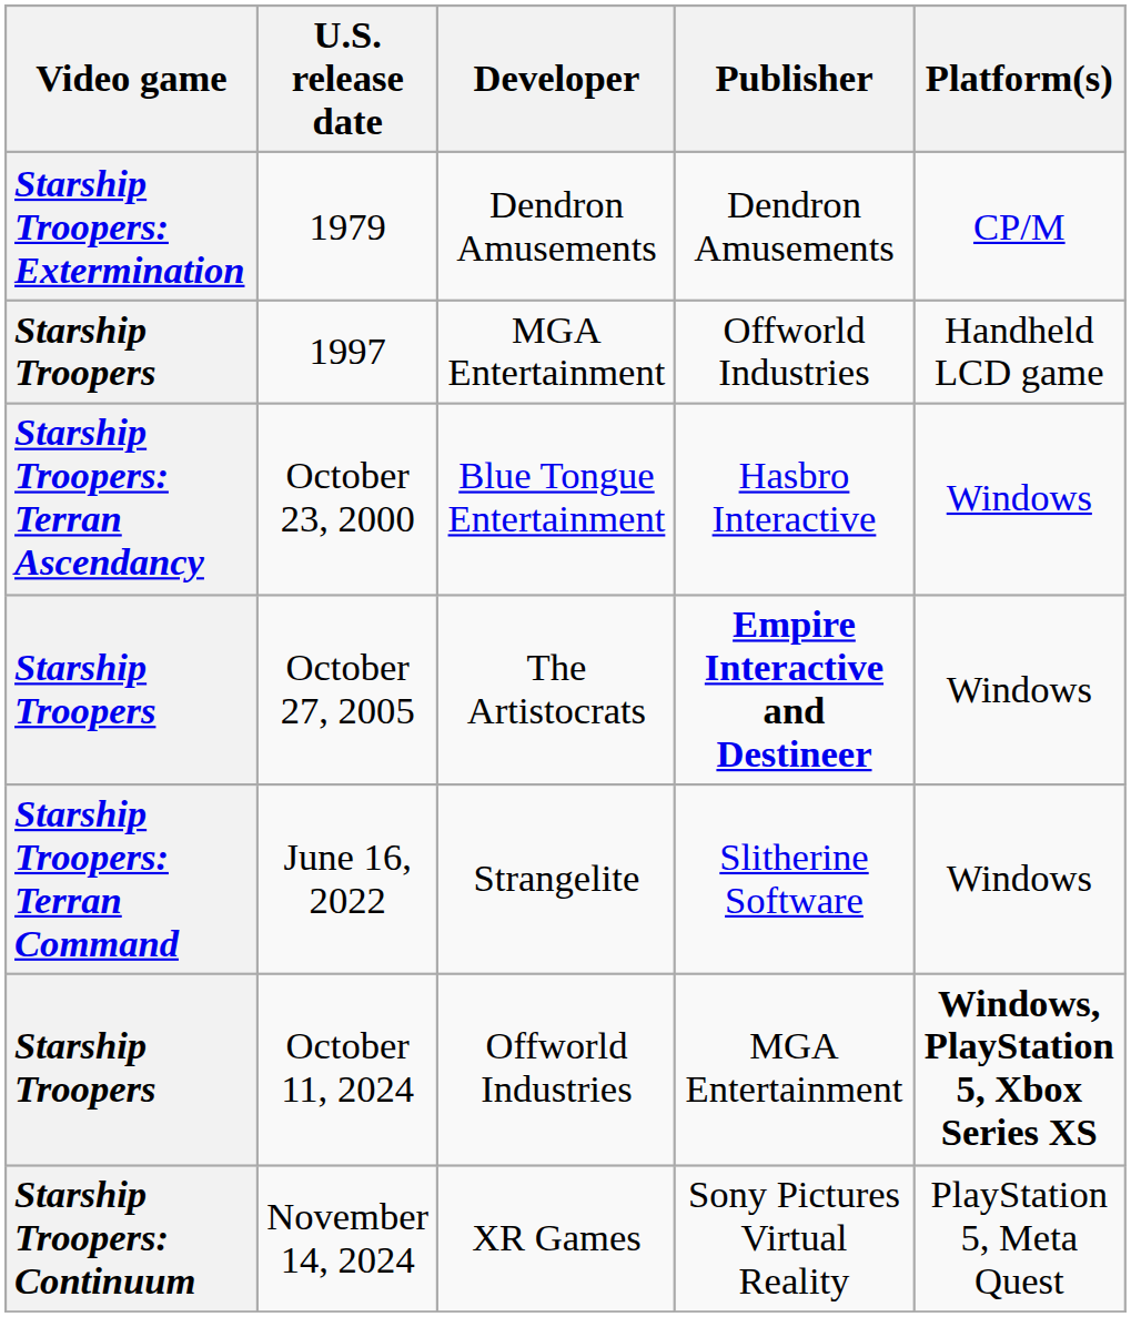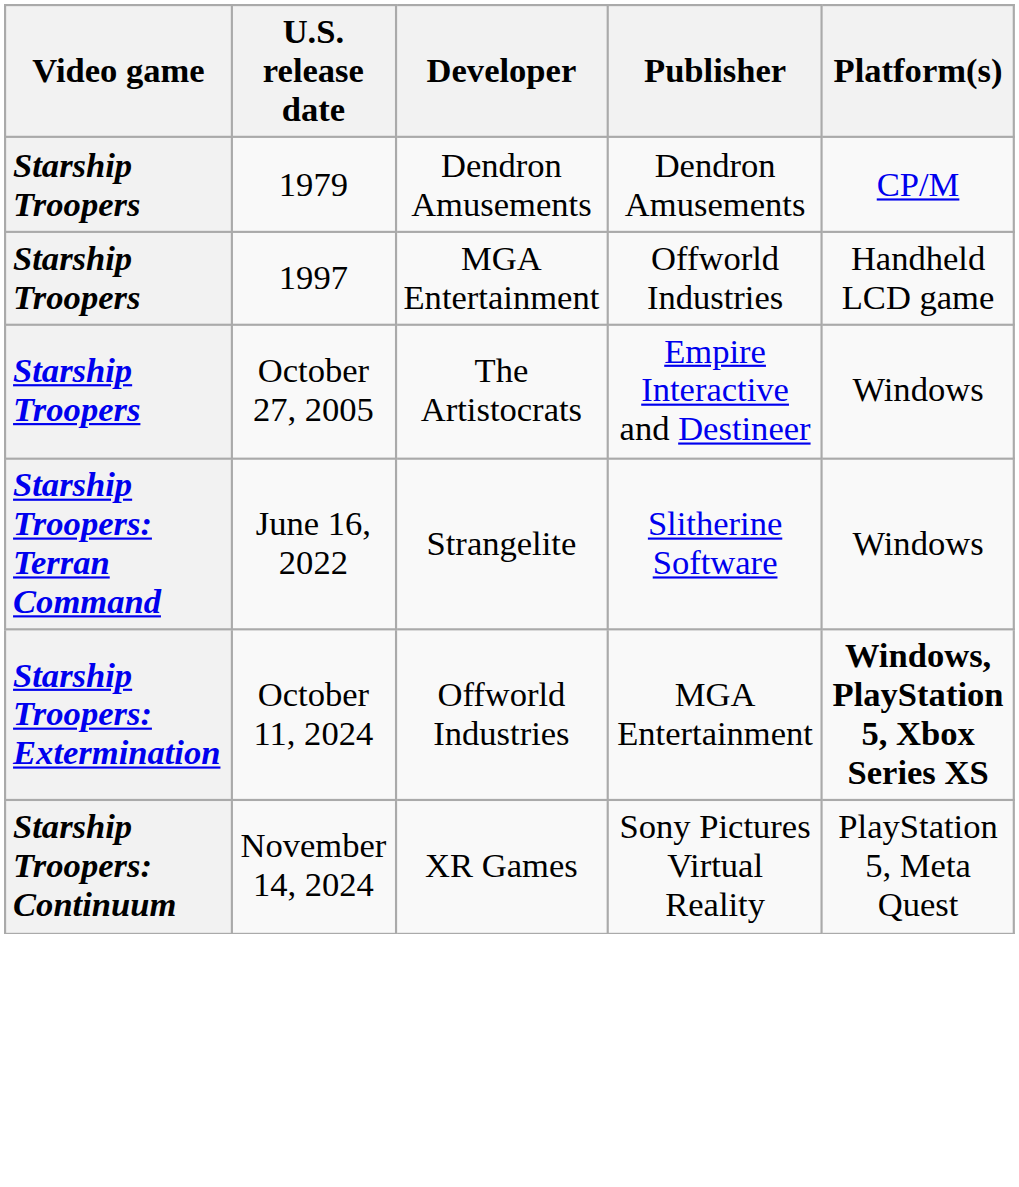 <table class="wikitable plainrowheaders" style="text-align:center; width:75%;">
 <tr>
 <th scope="col">Video game</th>
 <th scope="col">U.S. release date</th>
 <th scope="col">Developer</th>
 <th scope="col">Publisher</th>
 <th scope="col">Platform(s)</th>
 </tr>
 <tr>
-<th scope="row" style="text-align:left"><em><a href='#'>Starship Troopers: Extermination</a></em></th>
+<th scope="row" style="text-align:left"><em>Starship Troopers</em></th>
 <td>1979</td>
 <td align="center">Dendron Amusements</td>
 <td align="center">Dendron Amusements</td>
 <td align="center"><a href='#'>CP/M</a></td>
 </tr>
 <tr>
 <th scope="row" style="text-align:left"><em>Starship Troopers</em></th>
 <td>1997</td>
 <td align="center">MGA Entertainment</td>
 <td align="center">Offworld Industries</td>
 <td align="center">Handheld LCD game</td>
 </tr>
 <tr>
-<th scope="row" style="text-align:left"><em><a href='#'>Starship Troopers: Terran Ascendancy</a></em></th>
-<td>October 23, 2000</td>
-<td align="center"><a href='#'>Blue Tongue Entertainment</a></td>
-<td align="center"><a href='#'>Hasbro Interactive</a></td>
-<td align="center"><a href='#'>Windows</a></td>
-</tr>
-<tr>
 <th scope="row" style="text-align:left"><em><a href='#'>Starship Troopers</a></em></th>
 <td>October 27, 2005</td>
 <td align="center">The Artistocrats</td>
-<td align="center"><strong><a href='#'>Empire Interactive</a> and <a href='#'>Destineer</a></strong></td>
+<td align="center"><a href='#'>Empire Interactive</a> and <a href='#'>Destineer</a></td>
 <td align="center">Windows</td>
 </tr>
 <tr>
 <th scope="row" style="text-align:left"><em><a href='#'>Starship Troopers: Terran Command</a></em></th>
 <td>June 16, 2022</td>
 <td align="center">Strangelite</td>
 <td align="center"><a href='#'>Slitherine Software</a></td>
 <td align="center">Windows</td>
 </tr>
 <tr>
-<th scope="row" style="text-align:left"><em>Starship Troopers</em></th>
+<th scope="row" style="text-align:left"><em><a href='#'>Starship Troopers: Extermination</a></em></th>
 <td>October 11, 2024</td>
 <td align="center">Offworld Industries</td>
 <td align="center">MGA Entertainment</td>
 <td align="center"><strong>Windows, PlayStation 5, Xbox Series XS</strong></td>
 </tr>
 <tr>
 <th scope="row" style="text-align:left"><em>Starship Troopers: Continuum</em></th>
 <td>November 14, 2024</td>
 <td align="center">XR Games</td>
 <td align="center">Sony Pictures Virtual Reality</td>
 <td align="center">PlayStation 5, Meta Quest</td>
 </tr>
 </table>
